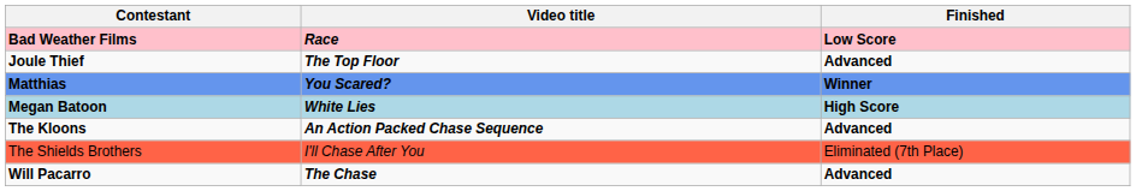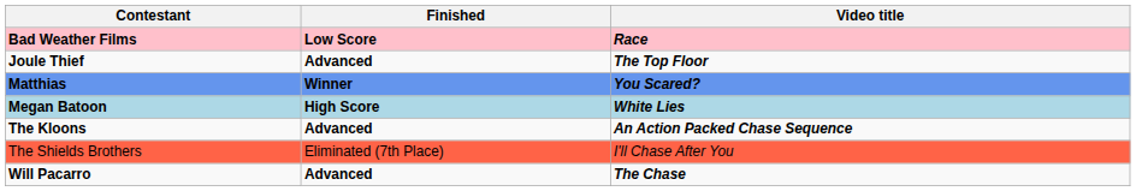 <table class="wikitable" width="100%">
 <tr>
 <th>Contestant</th>
+<th>Finished</th>
 <th>Video title</th>
-<th>Finished</th>
 </tr>
 <tr>
 <td style="background:pink; color:black;"><strong>Bad Weather Films</strong></td>
+<td style="background:pink; color:black;"><strong>Low Score</strong></td>
 <td style="background:pink; color:black;"><strong><em>Race</em></strong></td>
-<td style="background:pink; color:black;"><strong>Low Score</strong></td>
 </tr>
 <tr>
 <td><strong>Joule Thief</strong></td>
+<td><strong>Advanced</strong></td>
 <td><strong><em>The Top Floor</em></strong></td>
-<td><strong>Advanced</strong></td>
 </tr>
 <tr>
 <td style="background:cornflowerblue; color:black;"><strong>Matthias</strong></td>
+<td style="background:cornflowerblue; color:black;"><strong>Winner</strong></td>
 <td style="background:cornflowerblue; color:black;"><strong><em>You Scared?</em></strong></td>
-<td style="background:cornflowerblue; color:black;"><strong>Winner</strong></td>
 </tr>
 <tr>
 <td style="background:lightblue; color:black;"><strong>Megan Batoon</strong></td>
+<td style="background:lightblue; color:black;"><strong>High Score</strong></td>
 <td style="background:lightblue; color:black;"><strong><em>White Lies</em></strong></td>
-<td style="background:lightblue; color:black;"><strong>High Score</strong></td>
 </tr>
 <tr>
 <td><strong>The Kloons</strong></td>
+<td><strong>Advanced</strong></td>
 <td><strong><em>An Action Packed Chase Sequence</em></strong></td>
-<td><strong>Advanced</strong></td>
 </tr>
 <tr>
 <td style="background:tomato; color:black;">The Shields Brothers</td>
+<td style="background:tomato; color:black;">Eliminated (7th Place)</td>
 <td style="background:tomato; color:black;"><em>I'll Chase After You</em></td>
-<td style="background:tomato; color:black;">Eliminated (7th Place)</td>
 </tr>
 <tr>
 <td><strong>Will Pacarro</strong></td>
+<td><strong>Advanced</strong></td>
 <td><strong><em>The Chase</em></strong></td>
-<td><strong>Advanced</strong></td>
 </tr>
 </table>
